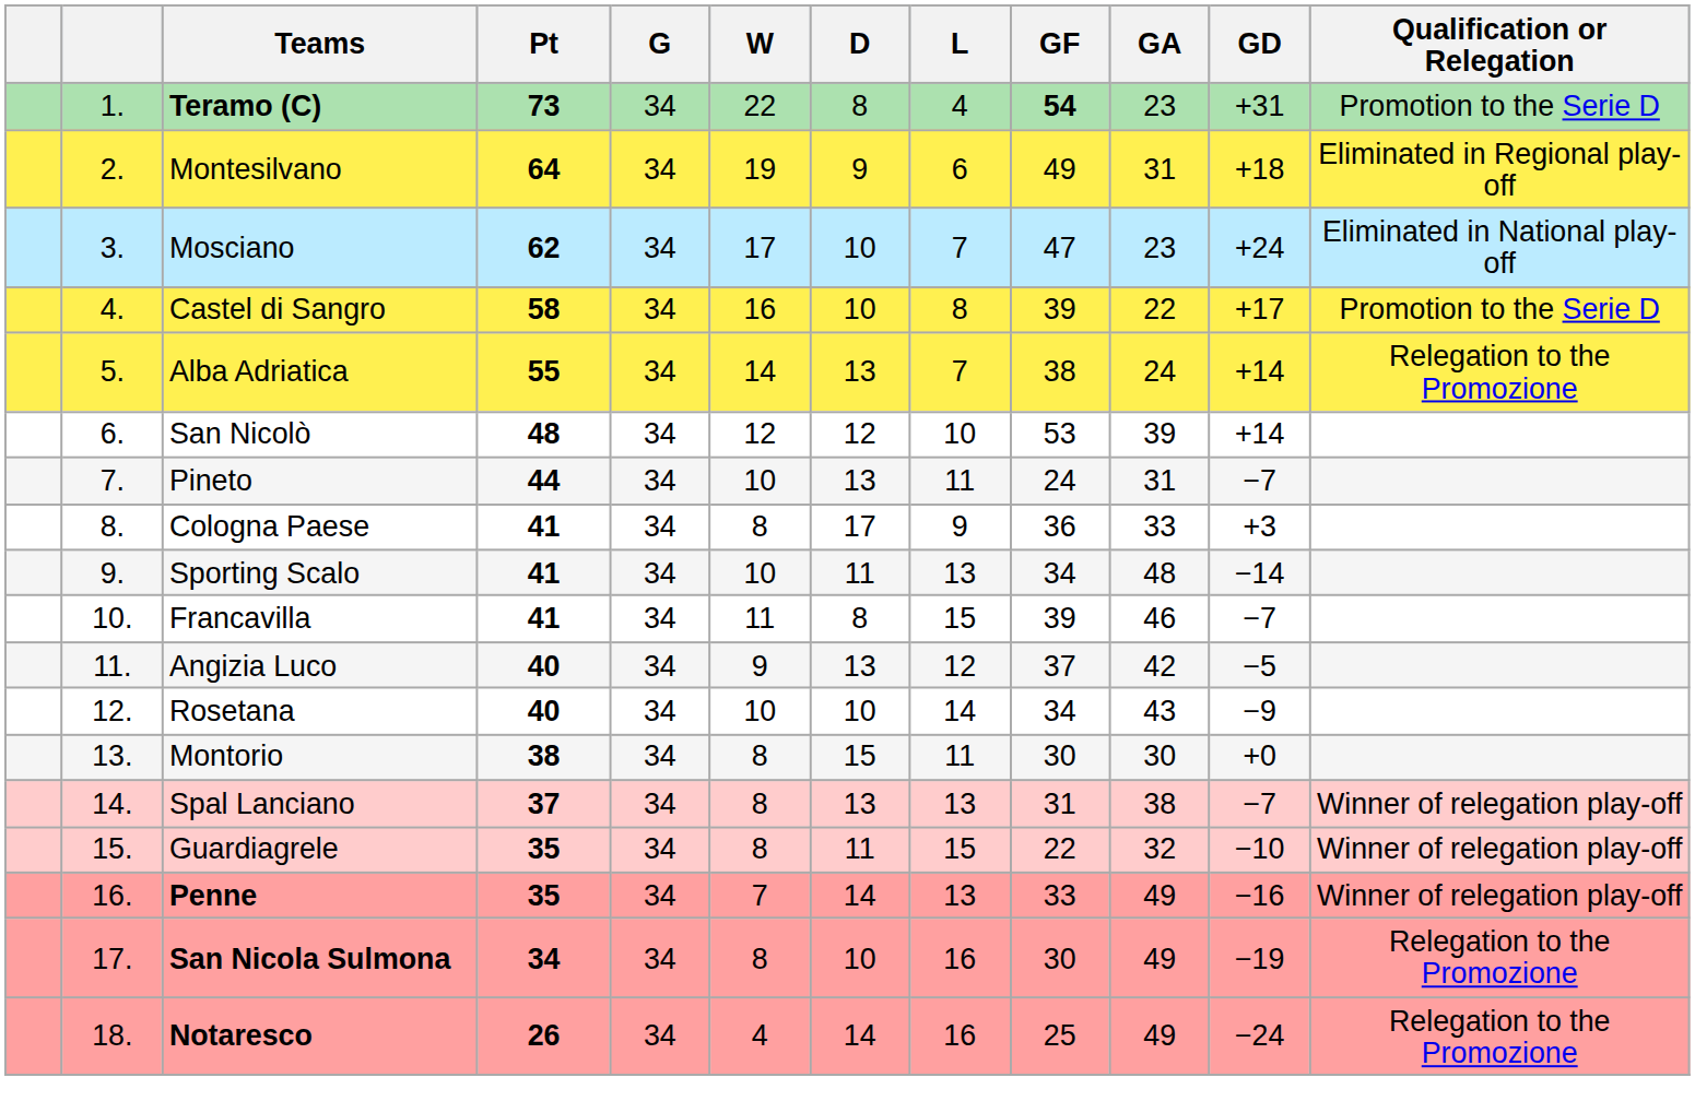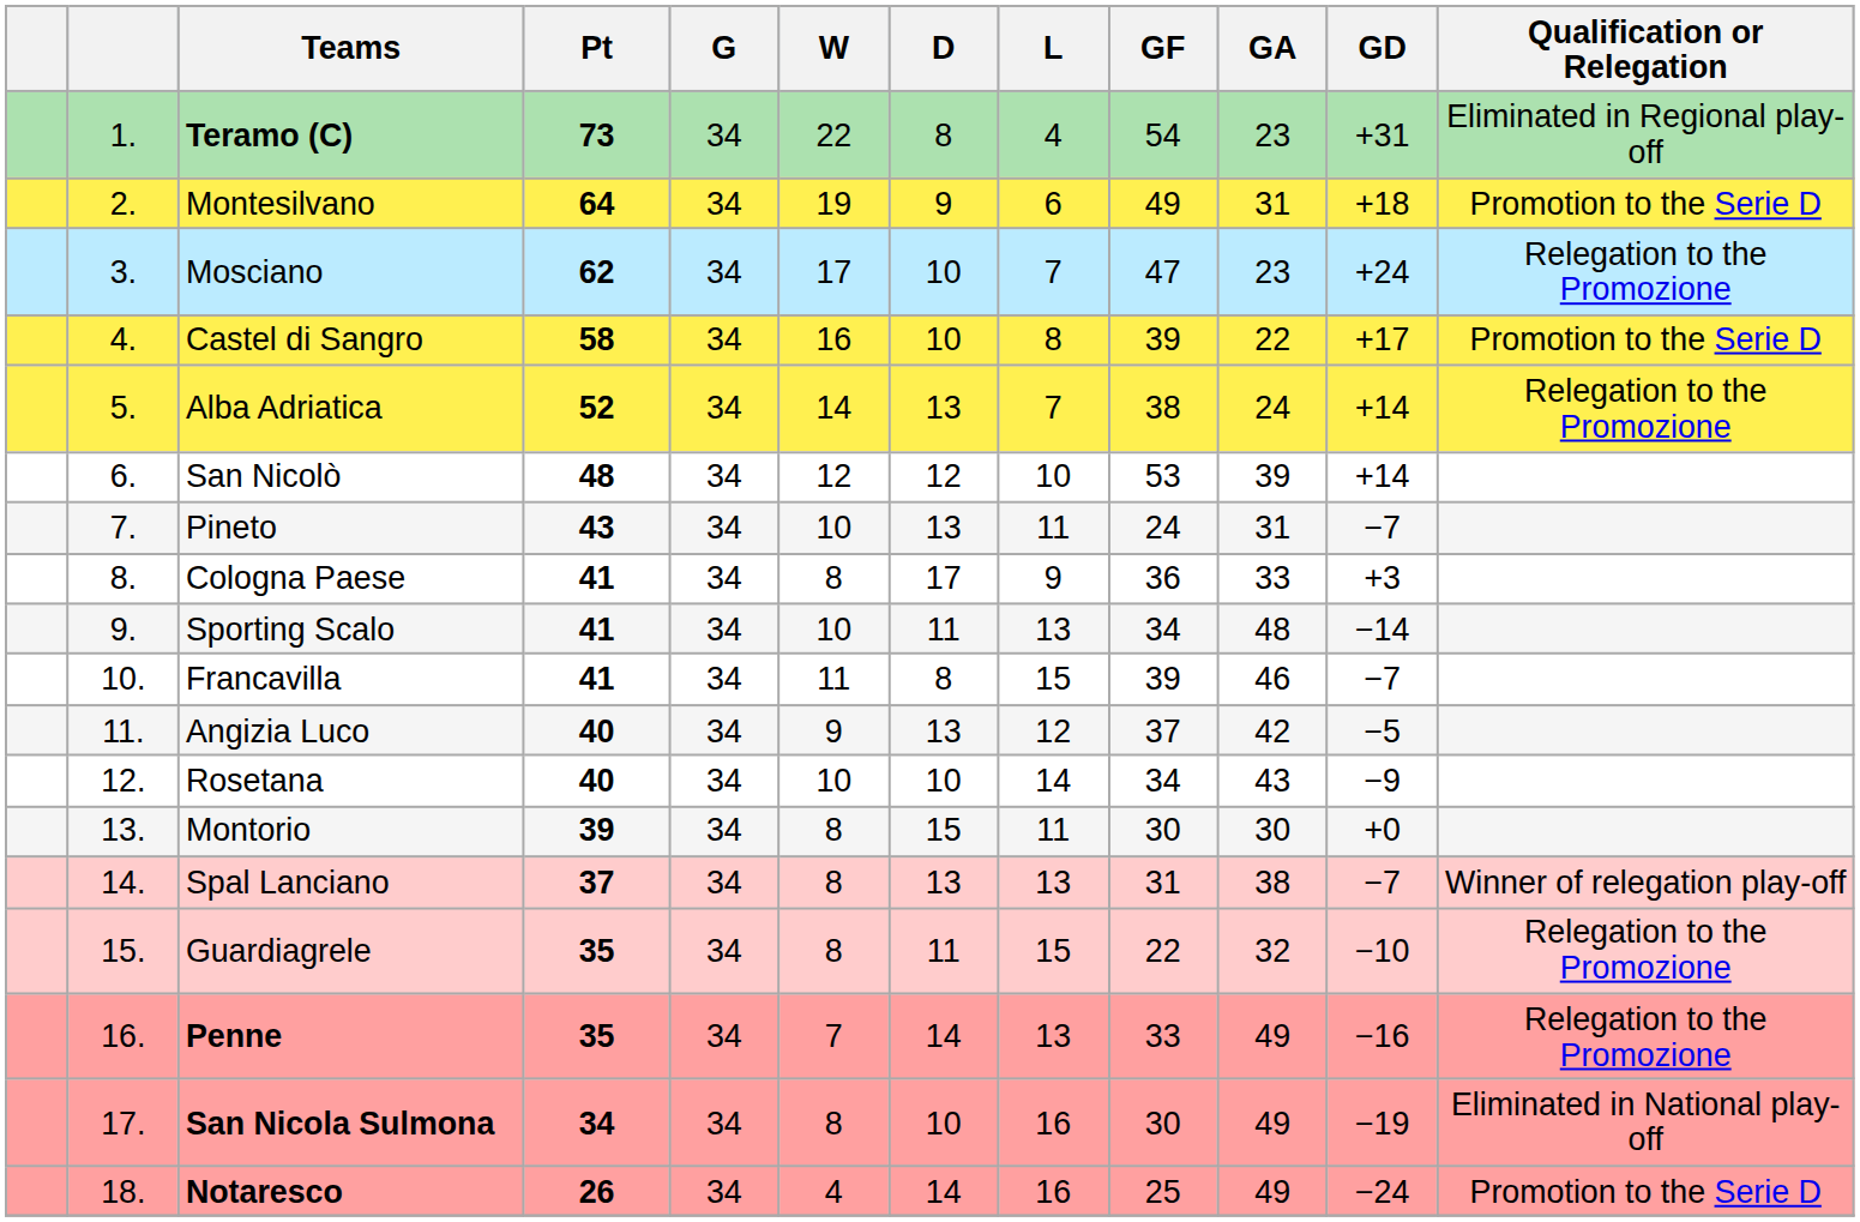 <table class="wikitable sortable" align="center" style="font-size: 85%; border-collapse:collapse" border="0" cellspacing="0" cellpadding="2">
 <tr align=center bgcolor=#98A1B2>
 <th width=20></th>
 <th width=40></th>
 <th width=140><span>Teams</span></th>
 <th width=55><span>Pt</span></th>
 <th width=40><span>G</span></th>
 <th width=40><span>W</span></th>
 <th width=40><span>D</span></th>
 <th width=40><span>L</span></th>
 <th width=40><span>GF</span></th>
 <th width=40><span>GA</span></th>
 <th width=40><span>GD</span></th>
 <th width=170><span>Qualification or Relegation</span></th>
 </tr>
 <tr align=center style="background:#ACE1AF;">
 <td></td>
 <td>1.</td>
 <td style="text-align:left;"><strong>Teramo</strong> <strong>(C)</strong></td>
 <td><strong>73</strong></td>
 <td>34</td>
 <td>22</td>
 <td>8</td>
 <td>4</td>
-<td><strong>54</strong></td>
+<td>54</td>
 <td>23</td>
 <td>+31</td>
-<td>Promotion to the <a href='#'>Serie D</a></td>
+<td>Eliminated in Regional play-off</td>
 </tr>
 <tr align=center style="background:#FFF050;">
 <td></td>
 <td>2.</td>
 <td style="text-align:left;">Montesilvano</td>
 <td><strong>64</strong></td>
 <td>34</td>
 <td>19</td>
 <td>9</td>
 <td>6</td>
 <td>49</td>
 <td>31</td>
 <td>+18</td>
-<td>Eliminated in Regional play-off</td>
+<td>Promotion to the <a href='#'>Serie D</a></td>
 </tr>
 <tr align=center style="background:#BBEBFF;">
 <td></td>
 <td>3.</td>
 <td style="text-align:left;">Mosciano</td>
 <td><strong>62</strong></td>
 <td>34</td>
 <td>17</td>
 <td>10</td>
 <td>7</td>
 <td>47</td>
 <td>23</td>
 <td>+24</td>
-<td>Eliminated in National play-off</td>
+<td>Relegation to the <a href='#'>Promozione</a></td>
 </tr>
 <tr align=center style="background:#FFF050;">
 <td></td>
 <td>4.</td>
 <td style="text-align:left;">Castel di Sangro</td>
 <td><strong>58</strong></td>
 <td>34</td>
 <td>16</td>
 <td>10</td>
 <td>8</td>
 <td>39</td>
 <td>22</td>
 <td>+17</td>
 <td>Promotion to the <a href='#'>Serie D</a></td>
 </tr>
 <tr align=center style="background:#FFF050;">
 <td></td>
 <td>5.</td>
 <td style="text-align:left;">Alba Adriatica</td>
-<td><strong>55</strong></td>
+<td><strong>52</strong></td>
 <td>34</td>
 <td>14</td>
 <td>13</td>
 <td>7</td>
 <td>38</td>
 <td>24</td>
 <td>+14</td>
 <td>Relegation to the <a href='#'>Promozione</a></td>
 </tr>
 <tr align=center style="background:#FFFFFF;">
 <td></td>
 <td>6.</td>
 <td style="text-align:left;">San Nicolò</td>
 <td><strong>48</strong></td>
 <td>34</td>
 <td>12</td>
 <td>12</td>
 <td>10</td>
 <td>53</td>
 <td>39</td>
 <td>+14</td>
 <td></td>
 </tr>
 <tr align=center style="background:#F5F5F5;">
 <td></td>
 <td>7.</td>
 <td style="text-align:left;">Pineto</td>
-<td><strong>44</strong></td>
+<td><strong>43</strong></td>
 <td>34</td>
 <td>10</td>
 <td>13</td>
 <td>11</td>
 <td>24</td>
 <td>31</td>
 <td>−7</td>
 <td></td>
 </tr>
 <tr align=center style="background:#FFFFFF;">
 <td></td>
 <td>8.</td>
 <td style="text-align:left;">Cologna Paese</td>
 <td><strong>41</strong></td>
 <td>34</td>
 <td>8</td>
 <td>17</td>
 <td>9</td>
 <td>36</td>
 <td>33</td>
 <td>+3</td>
 <td></td>
 </tr>
 <tr align=center style="background:#F5F5F5;">
 <td></td>
 <td>9.</td>
 <td style="text-align:left;">Sporting Scalo</td>
 <td><strong>41</strong></td>
 <td>34</td>
 <td>10</td>
 <td>11</td>
 <td>13</td>
 <td>34</td>
 <td>48</td>
 <td>−14</td>
 <td></td>
 </tr>
 <tr align=center style="background:#FFFFFF;">
 <td></td>
 <td>10.</td>
 <td style="text-align:left;">Francavilla</td>
 <td><strong>41</strong></td>
 <td>34</td>
 <td>11</td>
 <td>8</td>
 <td>15</td>
 <td>39</td>
 <td>46</td>
 <td>−7</td>
 <td></td>
 </tr>
 <tr align=center style="background:#F5F5F5;">
 <td></td>
 <td>11.</td>
 <td style="text-align:left;">Angizia Luco</td>
 <td><strong>40</strong></td>
 <td>34</td>
 <td>9</td>
 <td>13</td>
 <td>12</td>
 <td>37</td>
 <td>42</td>
 <td>−5</td>
 <td></td>
 </tr>
 <tr align=center style="background:#FFFFFF;">
 <td></td>
 <td>12.</td>
 <td style="text-align:left;">Rosetana</td>
 <td><strong>40</strong></td>
 <td>34</td>
 <td>10</td>
 <td>10</td>
 <td>14</td>
 <td>34</td>
 <td>43</td>
 <td>−9</td>
 <td></td>
 </tr>
 <tr align=center style="background:#F5F5F5;">
 <td></td>
 <td>13.</td>
 <td style="text-align:left;">Montorio</td>
-<td><strong>38</strong></td>
+<td><strong>39</strong></td>
 <td>34</td>
 <td>8</td>
 <td>15</td>
 <td>11</td>
 <td>30</td>
 <td>30</td>
 <td>+0</td>
 <td></td>
 </tr>
 <tr align=center style="background:#FFCCCC;">
 <td></td>
 <td>14.</td>
 <td style="text-align:left;">Spal Lanciano</td>
 <td><strong>37</strong></td>
 <td>34</td>
 <td>8</td>
 <td>13</td>
 <td>13</td>
 <td>31</td>
 <td>38</td>
 <td>−7</td>
 <td>Winner of relegation play-off</td>
 </tr>
 <tr align=center style="background:#FFCCCC;">
 <td></td>
 <td>15.</td>
 <td style="text-align:left;">Guardiagrele</td>
 <td><strong>35</strong></td>
 <td>34</td>
 <td>8</td>
 <td>11</td>
 <td>15</td>
 <td>22</td>
 <td>32</td>
 <td>−10</td>
-<td>Winner of relegation play-off</td>
+<td>Relegation to the <a href='#'>Promozione</a></td>
 </tr>
 <tr align=center style="background:#FFA0A0;">
 <td></td>
 <td>16.</td>
 <td style="text-align:left;"><strong>Penne</strong></td>
 <td><strong>35</strong></td>
 <td>34</td>
 <td>7</td>
 <td>14</td>
 <td>13</td>
 <td>33</td>
 <td>49</td>
 <td>−16</td>
-<td>Winner of relegation play-off</td>
+<td>Relegation to the <a href='#'>Promozione</a></td>
 </tr>
 <tr align=center style="background:#FFA0A0;">
 <td></td>
 <td>17.</td>
 <td style="text-align:left;"><strong>San Nicola Sulmona</strong></td>
 <td><strong>34</strong></td>
 <td>34</td>
 <td>8</td>
 <td>10</td>
 <td>16</td>
 <td>30</td>
 <td>49</td>
 <td>−19</td>
-<td>Relegation to the <a href='#'>Promozione</a></td>
+<td>Eliminated in National play-off</td>
 </tr>
 <tr align=center style="background:#FFA0A0;">
 <td></td>
 <td>18.</td>
 <td style="text-align:left;"><strong>Notaresco</strong></td>
 <td><strong>26</strong></td>
 <td>34</td>
 <td>4</td>
 <td>14</td>
 <td>16</td>
 <td>25</td>
 <td>49</td>
 <td>−24</td>
-<td>Relegation to the <a href='#'>Promozione</a></td>
+<td>Promotion to the <a href='#'>Serie D</a></td>
 </tr>
 <tr>
 </tr>
 </table>
